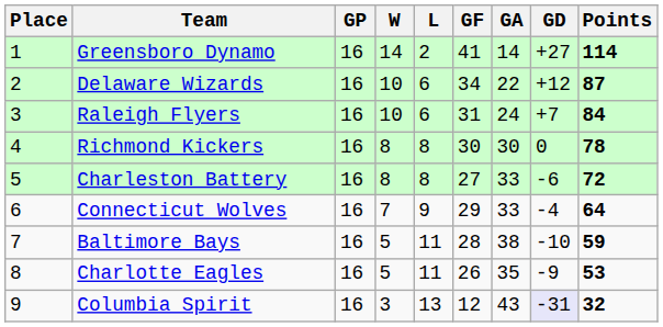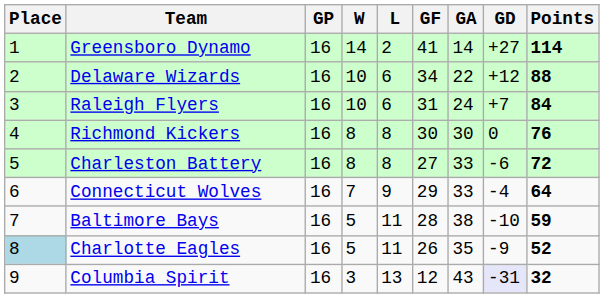 <table class="wikitable">
 <tr>
 <th>Place</th>
 <th width="170">Team</th>
 <th width="20">GP</th>
 <th width="20">W</th>
 <th width="20">L</th>
 <th width="20">GF</th>
 <th width="20">GA</th>
 <th width="25">GD</th>
 <th>Points</th>
 </tr>
 <tr bgcolor=#ccffcc>
 <td>1</td>
 <td><a href='#'>Greensboro Dynamo</a></td>
 <td>16</td>
 <td>14</td>
 <td>2</td>
 <td>41</td>
 <td>14</td>
 <td>+27</td>
 <td><strong>114</strong></td>
 </tr>
 <tr bgcolor=#ccffcc>
 <td>2</td>
 <td><a href='#'>Delaware Wizards</a></td>
 <td>16</td>
 <td>10</td>
 <td>6</td>
 <td>34</td>
 <td>22</td>
 <td>+12</td>
-<td><strong>87</strong></td>
+<td><strong>88</strong></td>
 </tr>
 <tr bgcolor=#ccffcc>
 <td>3</td>
 <td><a href='#'>Raleigh Flyers</a></td>
 <td>16</td>
 <td>10</td>
 <td>6</td>
 <td>31</td>
 <td>24</td>
 <td>+7</td>
 <td><strong>84</strong></td>
 </tr>
 <tr bgcolor=#ccffcc>
 <td>4</td>
 <td><a href='#'>Richmond Kickers</a></td>
 <td>16</td>
 <td>8</td>
 <td>8</td>
 <td>30</td>
 <td>30</td>
 <td>0</td>
-<td><strong>78</strong></td>
+<td><strong>76</strong></td>
 </tr>
 <tr bgcolor=#ccffcc>
 <td>5</td>
 <td><a href='#'>Charleston Battery</a></td>
 <td>16</td>
 <td>8</td>
 <td>8</td>
 <td>27</td>
 <td>33</td>
 <td>-6</td>
 <td><strong>72</strong></td>
 </tr>
 <tr>
 <td>6</td>
 <td><a href='#'>Connecticut Wolves</a></td>
 <td>16</td>
 <td>7</td>
 <td>9</td>
 <td>29</td>
 <td>33</td>
 <td>-4</td>
 <td><strong>64</strong></td>
 </tr>
 <tr>
 <td>7</td>
 <td><a href='#'>Baltimore Bays</a></td>
 <td>16</td>
 <td>5</td>
 <td>11</td>
 <td>28</td>
 <td>38</td>
 <td>-10</td>
 <td><strong>59</strong></td>
 </tr>
 <tr>
-<td>8</td>
+<td style="background: lightblue;">8</td>
 <td><a href='#'>Charlotte Eagles</a></td>
 <td>16</td>
 <td>5</td>
 <td>11</td>
 <td>26</td>
 <td>35</td>
 <td>-9</td>
-<td><strong>53</strong></td>
+<td><strong>52</strong></td>
 </tr>
 <tr>
 <td>9</td>
 <td><a href='#'>Columbia Spirit</a></td>
 <td>16</td>
 <td>3</td>
 <td>13</td>
 <td>12</td>
 <td>43</td>
 <td style="background: lavender;">-31</td>
 <td><strong>32</strong></td>
 </tr>
 </table>
